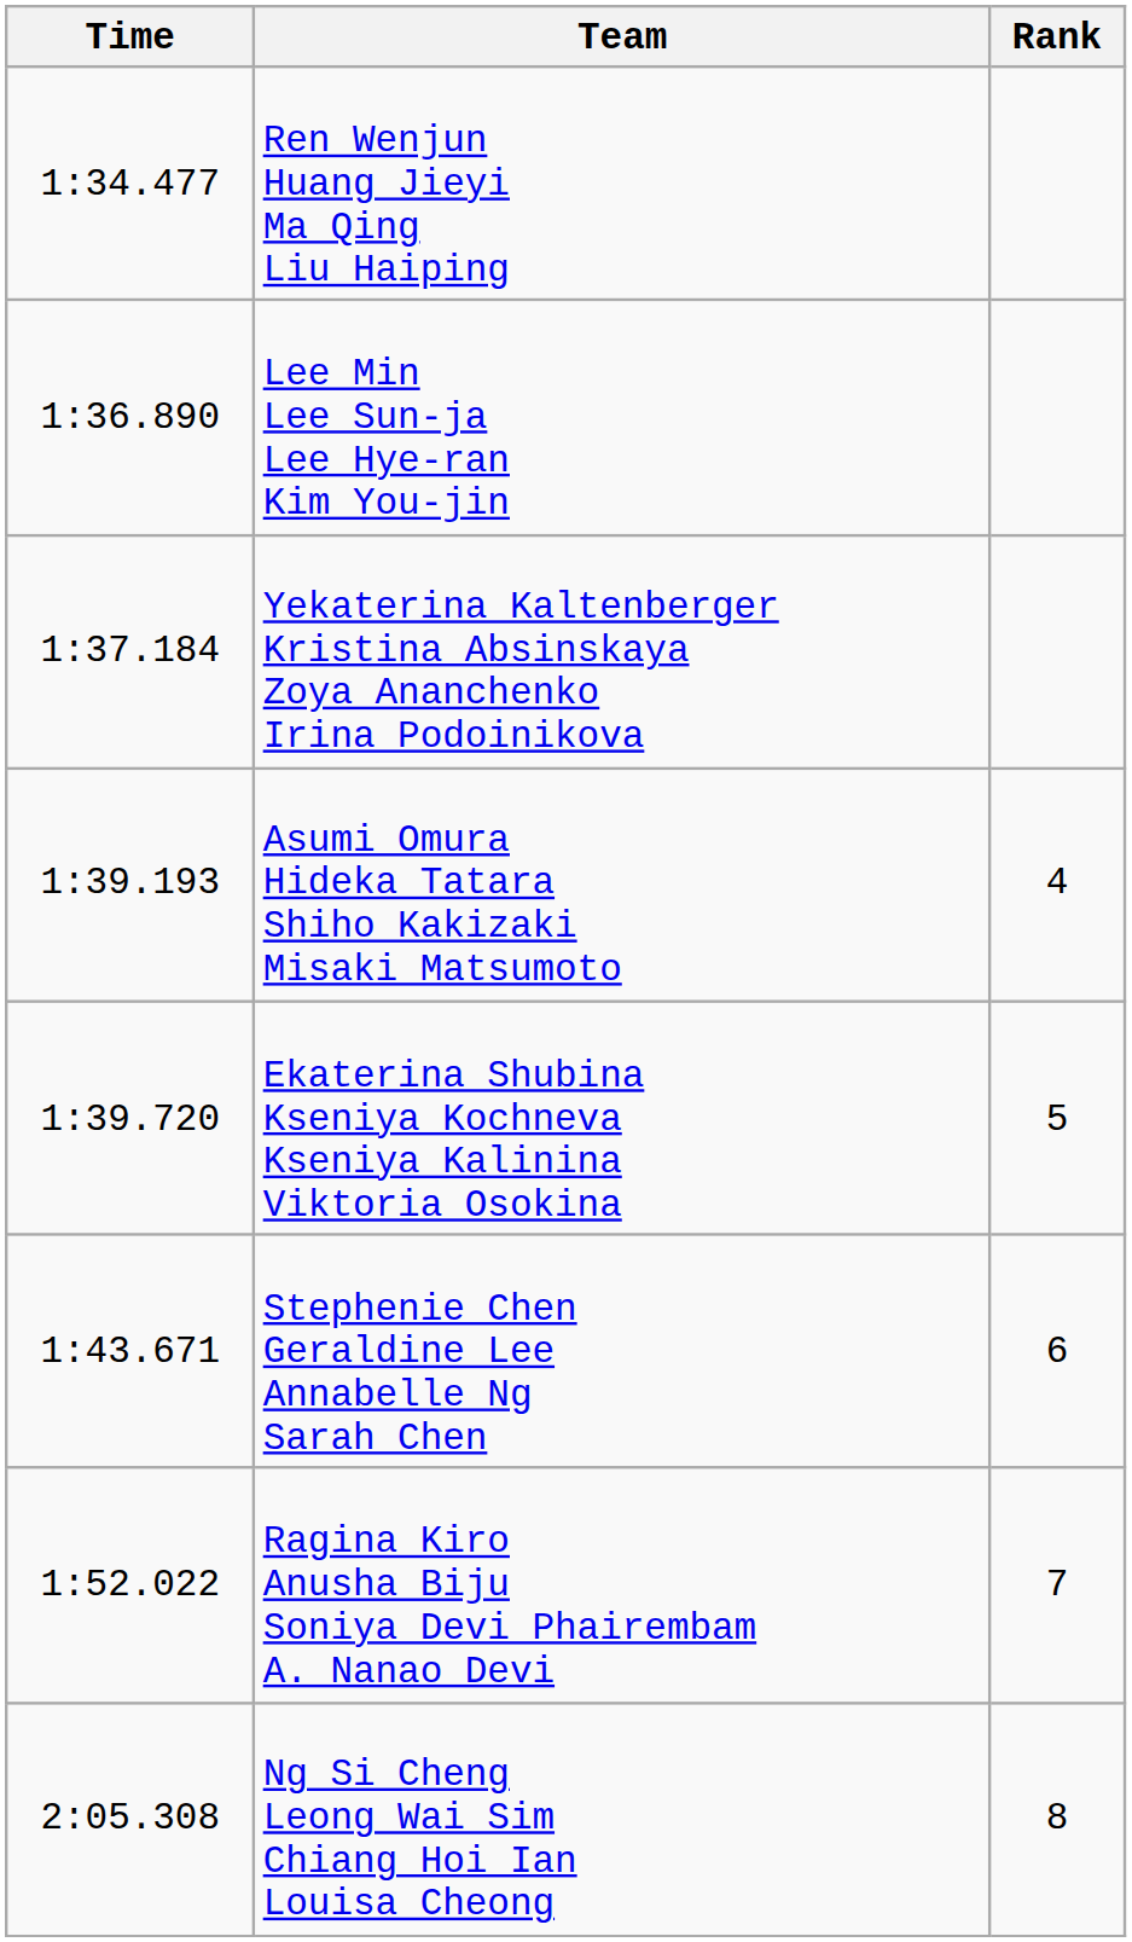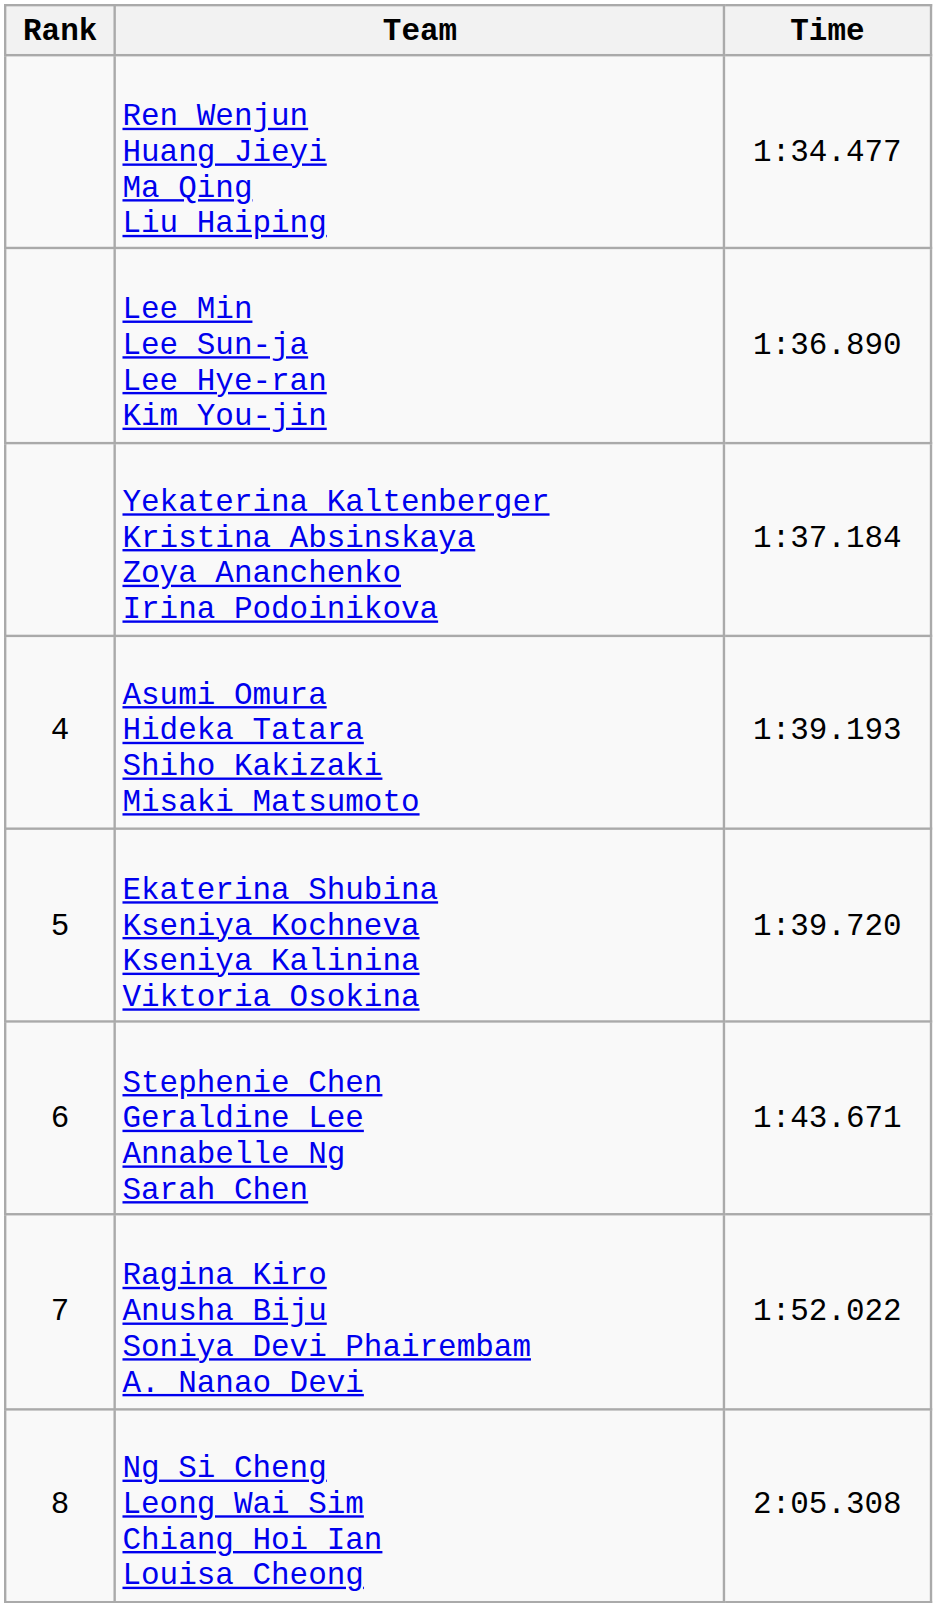 <table class=wikitable style="text-align:center">
 <tr>
+<th width=40>Rank</th>
+<th width=250>Team</th>
 <th width=80>Time</th>
-<th width=250>Team</th>
-<th width=40>Rank</th>
 </tr>
 <tr>
+<td></td>
+<td align=left><br><a href='#'>Ren Wenjun</a><br><a href='#'>Huang Jieyi</a><br><a href='#'>Ma Qing</a><br><a href='#'>Liu Haiping</a></td>
 <td>1:34.477</td>
-<td align=left><br><a href='#'>Ren Wenjun</a><br><a href='#'>Huang Jieyi</a><br><a href='#'>Ma Qing</a><br><a href='#'>Liu Haiping</a></td>
-<td></td>
 </tr>
 <tr>
+<td></td>
+<td align=left><br><a href='#'>Lee Min</a><br><a href='#'>Lee Sun-ja</a><br><a href='#'>Lee Hye-ran</a><br><a href='#'>Kim You-jin</a></td>
 <td>1:36.890</td>
-<td align=left><br><a href='#'>Lee Min</a><br><a href='#'>Lee Sun-ja</a><br><a href='#'>Lee Hye-ran</a><br><a href='#'>Kim You-jin</a></td>
-<td></td>
 </tr>
 <tr>
+<td></td>
+<td align=left><br><a href='#'>Yekaterina Kaltenberger</a><br><a href='#'>Kristina Absinskaya</a><br><a href='#'>Zoya Ananchenko</a><br><a href='#'>Irina Podoinikova</a></td>
 <td>1:37.184</td>
-<td align=left><br><a href='#'>Yekaterina Kaltenberger</a><br><a href='#'>Kristina Absinskaya</a><br><a href='#'>Zoya Ananchenko</a><br><a href='#'>Irina Podoinikova</a></td>
-<td></td>
 </tr>
 <tr>
+<td>4</td>
+<td align=left><br><a href='#'>Asumi Omura</a><br><a href='#'>Hideka Tatara</a><br><a href='#'>Shiho Kakizaki</a><br><a href='#'>Misaki Matsumoto</a></td>
 <td>1:39.193</td>
-<td align=left><br><a href='#'>Asumi Omura</a><br><a href='#'>Hideka Tatara</a><br><a href='#'>Shiho Kakizaki</a><br><a href='#'>Misaki Matsumoto</a></td>
-<td>4</td>
 </tr>
 <tr>
+<td>5</td>
+<td align=left><br><a href='#'>Ekaterina Shubina</a><br><a href='#'>Kseniya Kochneva</a><br><a href='#'>Kseniya Kalinina</a><br><a href='#'>Viktoria Osokina</a></td>
 <td>1:39.720</td>
-<td align=left><br><a href='#'>Ekaterina Shubina</a><br><a href='#'>Kseniya Kochneva</a><br><a href='#'>Kseniya Kalinina</a><br><a href='#'>Viktoria Osokina</a></td>
-<td>5</td>
 </tr>
 <tr>
+<td>6</td>
+<td align=left><br><a href='#'>Stephenie Chen</a><br><a href='#'>Geraldine Lee</a><br><a href='#'>Annabelle Ng</a><br><a href='#'>Sarah Chen</a></td>
 <td>1:43.671</td>
-<td align=left><br><a href='#'>Stephenie Chen</a><br><a href='#'>Geraldine Lee</a><br><a href='#'>Annabelle Ng</a><br><a href='#'>Sarah Chen</a></td>
-<td>6</td>
 </tr>
 <tr>
+<td>7</td>
+<td align=left><br><a href='#'>Ragina Kiro</a><br><a href='#'>Anusha Biju</a><br><a href='#'>Soniya Devi Phairembam</a><br><a href='#'>A. Nanao Devi</a></td>
 <td>1:52.022</td>
-<td align=left><br><a href='#'>Ragina Kiro</a><br><a href='#'>Anusha Biju</a><br><a href='#'>Soniya Devi Phairembam</a><br><a href='#'>A. Nanao Devi</a></td>
-<td>7</td>
 </tr>
 <tr>
+<td>8</td>
+<td align=left><br><a href='#'>Ng Si Cheng</a><br><a href='#'>Leong Wai Sim</a><br><a href='#'>Chiang Hoi Ian</a><br><a href='#'>Louisa Cheong</a></td>
 <td>2:05.308</td>
-<td align=left><br><a href='#'>Ng Si Cheng</a><br><a href='#'>Leong Wai Sim</a><br><a href='#'>Chiang Hoi Ian</a><br><a href='#'>Louisa Cheong</a></td>
-<td>8</td>
 </tr>
 </table>
